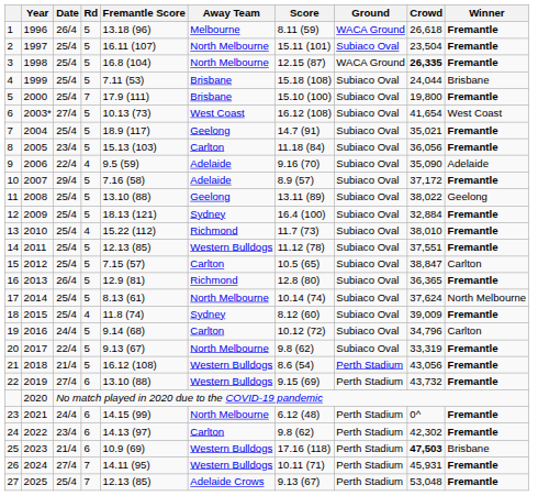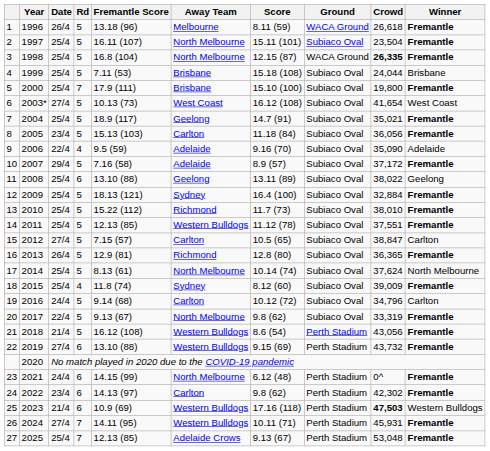 <table class="wikitable sortable">
 <tr>
 <th></th>
 <th>Year</th>
 <th>Date</th>
 <th>Rd</th>
 <th>Fremantle Score</th>
 <th>Away Team</th>
 <th>Score</th>
 <th>Ground</th>
 <th>Crowd</th>
 <th>Winner</th>
 </tr>
 <tr>
 <td>1</td>
 <td>1996</td>
 <td>26/4</td>
 <td>5</td>
 <td>13.18 (96)</td>
 <td><a href='#'>Melbourne</a></td>
 <td>8.11 (59)</td>
 <td><a href='#'>WACA Ground</a></td>
 <td>26,618</td>
 <td><strong>Fremantle</strong></td>
 </tr>
 <tr>
 <td>2</td>
 <td>1997</td>
 <td>25/4</td>
 <td>5</td>
 <td>16.11 (107)</td>
 <td><a href='#'>North Melbourne</a></td>
 <td>15.11 (101)</td>
 <td><a href='#'>Subiaco Oval</a></td>
 <td>23,504</td>
 <td><strong>Fremantle</strong></td>
 </tr>
 <tr>
 <td>3</td>
 <td>1998</td>
 <td>25/4</td>
 <td>5</td>
 <td>16.8 (104)</td>
 <td><a href='#'>North Melbourne</a></td>
 <td>12.15 (87)</td>
 <td>WACA Ground</td>
 <td><strong>26,335</strong></td>
 <td><strong>Fremantle</strong></td>
 </tr>
 <tr>
 <td>4</td>
 <td>1999</td>
 <td>25/4</td>
 <td>5</td>
 <td>7.11 (53)</td>
 <td><a href='#'>Brisbane</a></td>
 <td>15.18 (108)</td>
 <td>Subiaco Oval</td>
 <td>24,044</td>
 <td>Brisbane</td>
 </tr>
 <tr>
 <td>5</td>
 <td>2000</td>
 <td>25/4</td>
 <td>7</td>
 <td>17.9 (111)</td>
 <td><a href='#'>Brisbane</a></td>
 <td>15.10 (100)</td>
 <td>Subiaco Oval</td>
 <td>19,800</td>
 <td><strong>Fremantle</strong></td>
 </tr>
 <tr>
 <td>6</td>
 <td>2003*</td>
 <td>27/4</td>
 <td>5</td>
 <td>10.13 (73)</td>
 <td><a href='#'>West Coast</a></td>
 <td>16.12 (108)</td>
 <td>Subiaco Oval</td>
 <td>41,654</td>
 <td>West Coast</td>
 </tr>
 <tr>
 <td>7</td>
 <td>2004</td>
 <td>25/4</td>
 <td>5</td>
 <td>18.9 (117)</td>
 <td><a href='#'>Geelong</a></td>
 <td>14.7 (91)</td>
 <td>Subiaco Oval</td>
 <td>35,021</td>
 <td><strong>Fremantle</strong></td>
 </tr>
 <tr>
 <td>8</td>
 <td>2005</td>
 <td>23/4</td>
 <td>5</td>
 <td>15.13 (103)</td>
 <td><a href='#'>Carlton</a></td>
 <td>11.18 (84)</td>
 <td>Subiaco Oval</td>
 <td>36,056</td>
 <td><strong>Fremantle</strong></td>
 </tr>
 <tr>
 <td>9</td>
 <td>2006</td>
 <td>22/4</td>
 <td>4</td>
 <td>9.5 (59)</td>
 <td><a href='#'>Adelaide</a></td>
 <td>9.16 (70)</td>
 <td>Subiaco Oval</td>
 <td>35,090</td>
 <td>Adelaide</td>
 </tr>
 <tr>
 <td>10</td>
 <td>2007</td>
 <td>29/4</td>
 <td>5</td>
 <td>7.16 (58)</td>
 <td><a href='#'>Adelaide</a></td>
 <td>8.9 (57)</td>
 <td>Subiaco Oval</td>
 <td>37,172</td>
 <td><strong>Fremantle</strong></td>
 </tr>
 <tr>
 <td>11</td>
 <td>2008</td>
 <td>25/4</td>
-<td>5</td>
+<td>6</td>
 <td>13.10 (88)</td>
 <td><a href='#'>Geelong</a></td>
 <td>13.11 (89)</td>
 <td>Subiaco Oval</td>
 <td>38,022</td>
 <td>Geelong</td>
 </tr>
 <tr>
 <td>12</td>
 <td>2009</td>
 <td>25/4</td>
 <td>5</td>
 <td>18.13 (121)</td>
 <td><a href='#'>Sydney</a></td>
 <td>16.4 (100)</td>
 <td>Subiaco Oval</td>
 <td>32,884</td>
 <td><strong>Fremantle</strong></td>
 </tr>
 <tr>
 <td>13</td>
 <td>2010</td>
 <td>25/4</td>
-<td>4</td>
+<td>5</td>
 <td>15.22 (112)</td>
 <td><a href='#'>Richmond</a></td>
 <td>11.7 (73)</td>
 <td>Subiaco Oval</td>
 <td>38,010</td>
 <td><strong>Fremantle</strong></td>
 </tr>
 <tr>
 <td>14</td>
 <td>2011</td>
 <td>25/4</td>
 <td>5</td>
 <td>12.13 (85)</td>
 <td><a href='#'>Western Bulldogs</a></td>
 <td>11.12 (78)</td>
 <td>Subiaco Oval</td>
 <td>37,551</td>
 <td><strong>Fremantle</strong></td>
 </tr>
 <tr>
 <td>15</td>
 <td>2012</td>
-<td>25/4</td>
+<td>27/4</td>
 <td>5</td>
 <td>7.15 (57)</td>
 <td><a href='#'>Carlton</a></td>
 <td>10.5 (65)</td>
 <td>Subiaco Oval</td>
 <td>38,847</td>
 <td>Carlton</td>
 </tr>
 <tr>
 <td>16</td>
 <td>2013</td>
 <td>26/4</td>
 <td>5</td>
 <td>12.9 (81)</td>
 <td><a href='#'>Richmond</a></td>
 <td>12.8 (80)</td>
 <td>Subiaco Oval</td>
 <td>36,365</td>
 <td><strong>Fremantle</strong></td>
 </tr>
 <tr>
 <td>17</td>
 <td>2014</td>
 <td>25/4</td>
 <td>5</td>
 <td>8.13 (61)</td>
 <td><a href='#'>North Melbourne</a></td>
 <td>10.14 (74)</td>
 <td>Subiaco Oval</td>
 <td>37,624</td>
 <td>North Melbourne</td>
 </tr>
 <tr>
 <td>18</td>
 <td>2015</td>
 <td>25/4</td>
 <td>4</td>
 <td>11.8 (74)</td>
 <td><a href='#'>Sydney</a></td>
 <td>8.12 (60)</td>
 <td>Subiaco Oval</td>
 <td>39,009</td>
 <td><strong>Fremantle</strong></td>
 </tr>
 <tr>
 <td>19</td>
 <td>2016</td>
 <td>24/4</td>
 <td>5</td>
 <td>9.14 (68)</td>
 <td><a href='#'>Carlton</a></td>
 <td>10.12 (72)</td>
 <td>Subiaco Oval</td>
 <td>34,796</td>
 <td>Carlton</td>
 </tr>
 <tr>
 <td>20</td>
 <td>2017</td>
 <td>22/4</td>
 <td>5</td>
 <td>9.13 (67)</td>
 <td><a href='#'>North Melbourne</a></td>
 <td>9.8 (62)</td>
 <td>Subiaco Oval</td>
 <td>33,319</td>
 <td><strong>Fremantle</strong></td>
 </tr>
 <tr>
 <td>21</td>
 <td>2018</td>
 <td>21/4</td>
 <td>5</td>
 <td>16.12 (108)</td>
 <td><a href='#'>Western Bulldogs</a></td>
 <td>8.6 (54)</td>
 <td><a href='#'>Perth Stadium</a></td>
 <td>43,056</td>
 <td><strong>Fremantle</strong></td>
 </tr>
 <tr>
 <td>22</td>
 <td>2019</td>
 <td>27/4</td>
 <td>6</td>
 <td>13.10 (88)</td>
 <td><a href='#'>Western Bulldogs</a></td>
 <td>9.15 (69)</td>
 <td>Perth Stadium</td>
 <td>43,732</td>
 <td><strong>Fremantle</strong></td>
 </tr>
 <tr>
 <td></td>
 <td>2020</td>
 <td colspan=8><em>No match played in 2020 due to the <a href='#'>COVID-19 pandemic</a></em></td>
 </tr>
 <tr>
 <td>23</td>
 <td>2021</td>
 <td>24/4</td>
 <td>6</td>
 <td>14.15 (99)</td>
 <td><a href='#'>North Melbourne</a></td>
 <td>6.12 (48)</td>
 <td>Perth Stadium</td>
 <td>0^</td>
 <td><strong>Fremantle</strong></td>
 </tr>
 <tr>
 <td>24</td>
 <td>2022</td>
 <td>23/4</td>
 <td>6</td>
 <td>14.13 (97)</td>
 <td><a href='#'>Carlton</a></td>
 <td>9.8 (62)</td>
 <td>Perth Stadium</td>
 <td>42,302</td>
 <td><strong>Fremantle</strong></td>
 </tr>
 <tr>
 <td>25</td>
 <td>2023</td>
 <td>21/4</td>
 <td>6</td>
 <td>10.9 (69)</td>
 <td><a href='#'>Western Bulldogs</a></td>
 <td>17.16 (118)</td>
 <td>Perth Stadium</td>
 <td><strong>47,503</strong></td>
-<td>Brisbane</td>
+<td>Western Bulldogs</td>
 </tr>
 <tr>
 <td>26</td>
 <td>2024</td>
 <td>27/4</td>
 <td>7</td>
 <td>14.11 (95)</td>
 <td><a href='#'>Western Bulldogs</a></td>
 <td>10.11 (71)</td>
 <td>Perth Stadium</td>
 <td>45,931</td>
 <td><strong>Fremantle</strong></td>
 </tr>
 <tr>
 <td>27</td>
 <td>2025</td>
 <td>25/4</td>
 <td>7</td>
 <td>12.13 (85)</td>
 <td><a href='#'>Adelaide Crows</a></td>
 <td>9.13 (67)</td>
 <td>Perth Stadium</td>
 <td>53,048</td>
 <td><strong>Fremantle</strong></td>
 </tr>
 </table>
